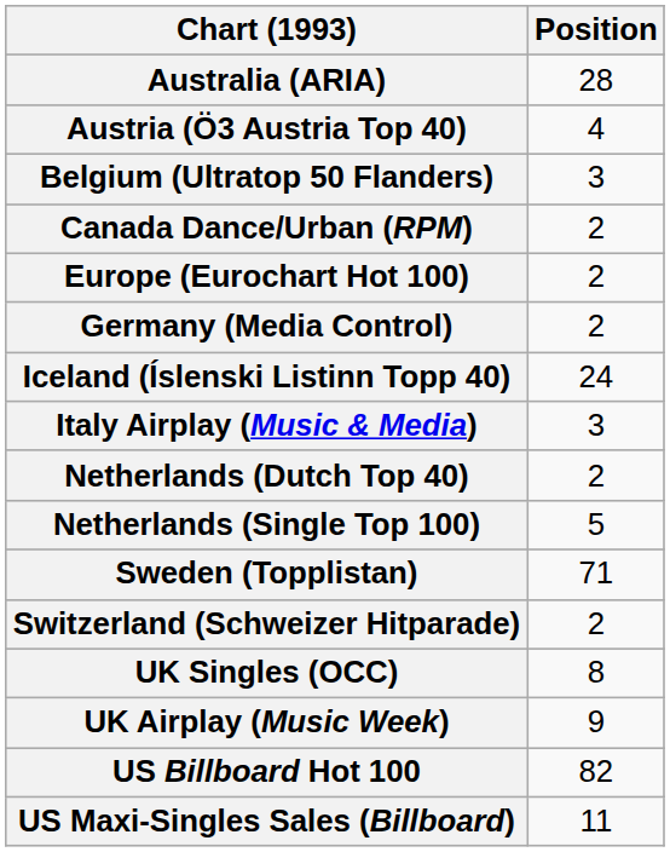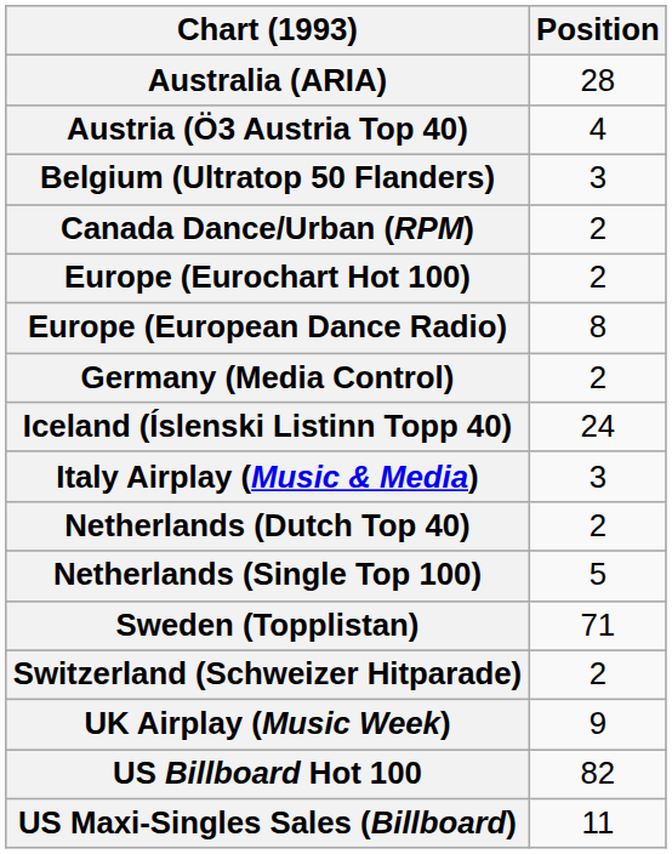 <table class="wikitable sortable plainrowheaders" style="text-align:center">
 <tr>
 <th>Chart (1993)</th>
 <th>Position</th>
 </tr>
 <tr>
 <th scope="row">Australia (ARIA)</th>
 <td>28</td>
 </tr>
 <tr>
 <th scope="row">Austria (Ö3 Austria Top 40)</th>
 <td>4</td>
 </tr>
 <tr>
 <th scope="row">Belgium (Ultratop 50 Flanders)</th>
 <td>3</td>
 </tr>
 <tr>
 <th scope="row">Canada Dance/Urban (<em>RPM</em>)</th>
 <td>2</td>
 </tr>
 <tr>
 <th scope="row">Europe (Eurochart Hot 100)</th>
 <td>2</td>
+</tr>
+<tr>
+<th scope="row">Europe (European Dance Radio)</th>
+<td>8</td>
 </tr>
 <tr>
 <th scope="row">Germany (Media Control)</th>
 <td>2</td>
 </tr>
 <tr>
 <th scope="row">Iceland (Íslenski Listinn Topp 40)</th>
 <td>24</td>
 </tr>
 <tr>
 <th scope="row">Italy Airplay (<em><a href='#'>Music & Media</a></em>)</th>
 <td>3</td>
 </tr>
 <tr>
 <th scope="row">Netherlands (Dutch Top 40)</th>
 <td>2</td>
 </tr>
 <tr>
 <th scope="row">Netherlands (Single Top 100)</th>
 <td>5</td>
 </tr>
 <tr>
 <th scope="row">Sweden (Topplistan)</th>
 <td>71</td>
 </tr>
 <tr>
 <th scope="row">Switzerland (Schweizer Hitparade)</th>
 <td>2</td>
 </tr>
 <tr>
-<th scope="row">UK Singles (OCC)</th>
-<td>8</td>
-</tr>
-<tr>
 <th scope="row">UK Airplay (<em>Music Week</em>)</th>
 <td>9</td>
 </tr>
 <tr>
 <th scope="row">US <em>Billboard</em> Hot 100</th>
 <td>82</td>
 </tr>
 <tr>
 <th scope="row">US Maxi-Singles Sales (<em>Billboard</em>)</th>
 <td>11</td>
 </tr>
 </table>
